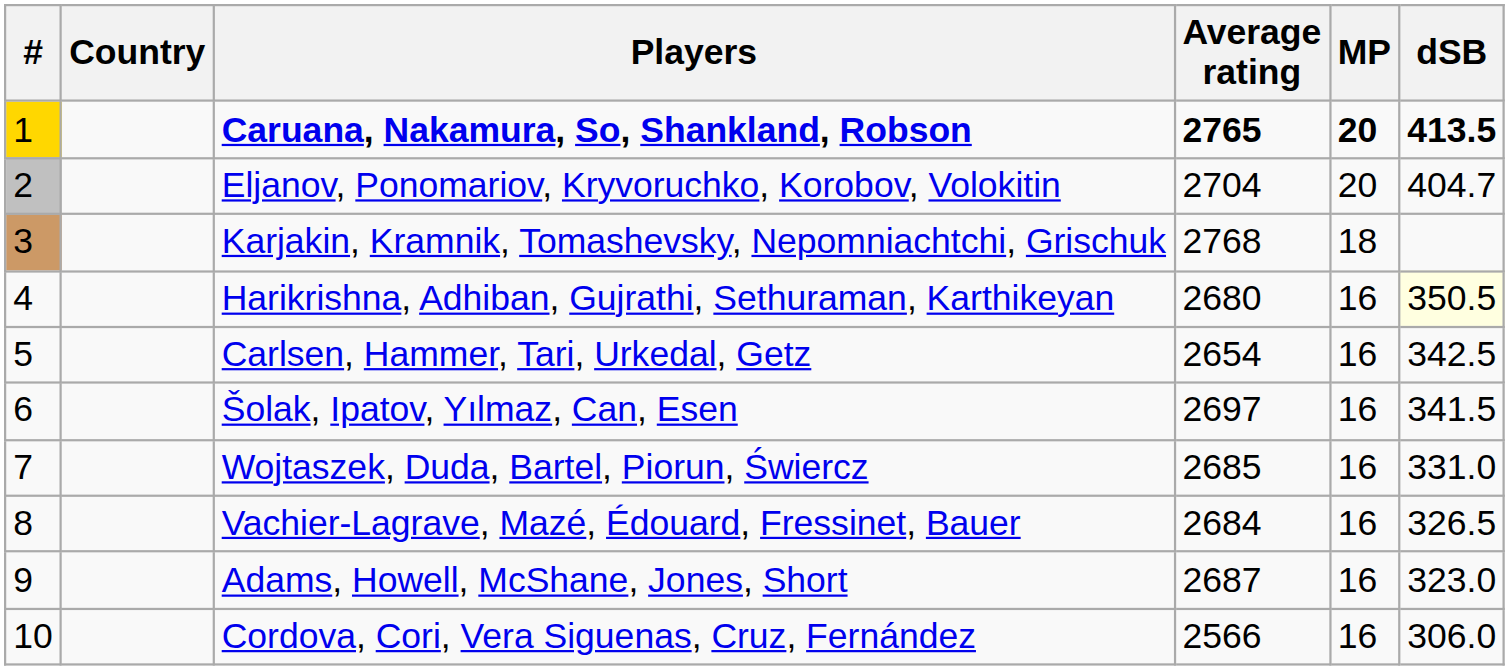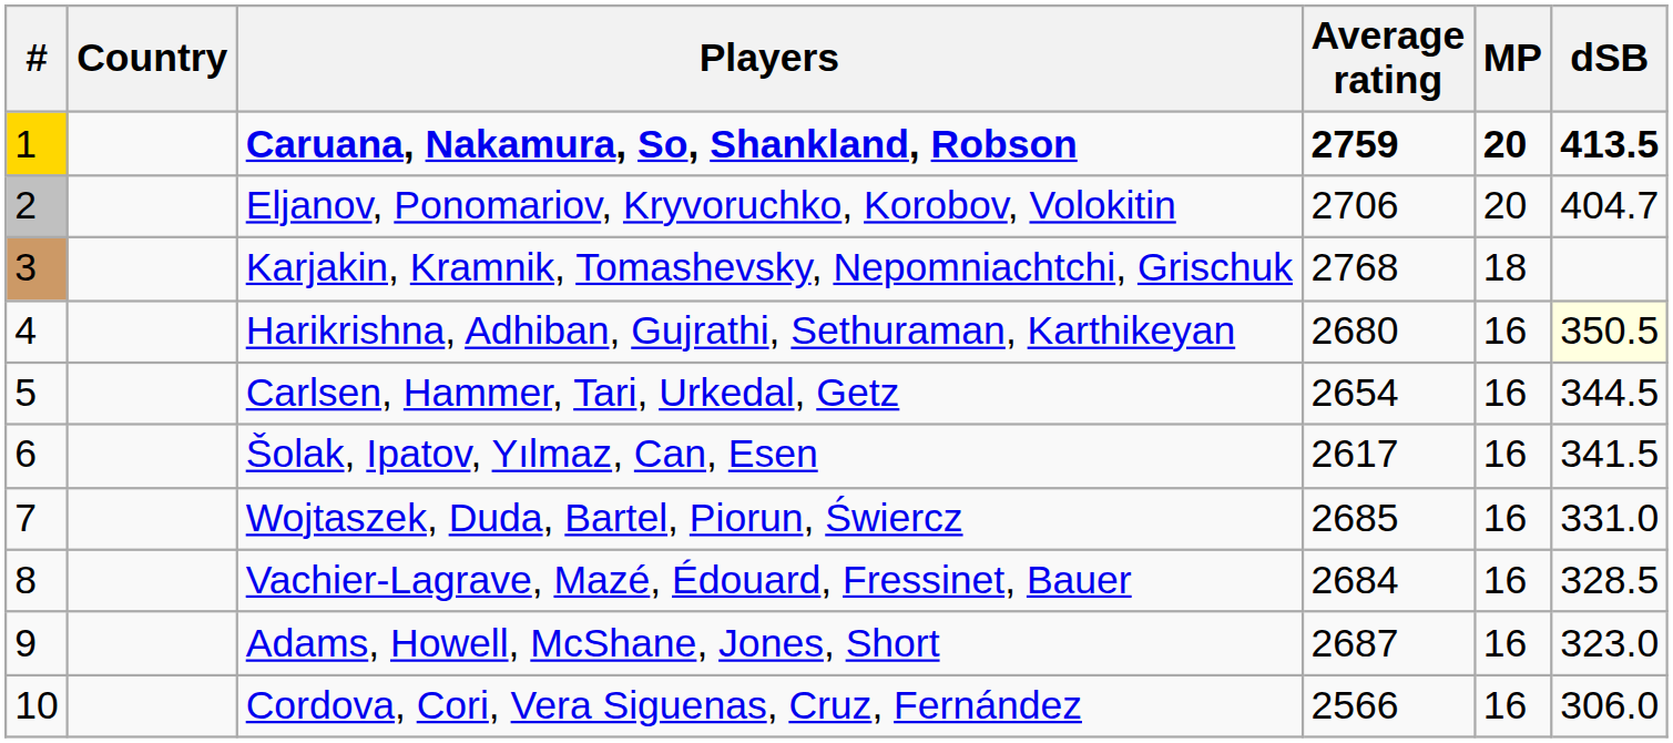 <table class="wikitable">
 <tr>
 <th>#</th>
 <th>Country</th>
 <th>Players</th>
 <th>Average<br>rating</th>
 <th>MP</th>
 <th>dSB</th>
 </tr>
 <tr>
 <td style="background:gold;">1</td>
 <td><strong></strong></td>
 <td><strong><a href='#'>Caruana</a>, <a href='#'>Nakamura</a>, <a href='#'>So</a>, <a href='#'>Shankland</a>, <a href='#'>Robson</a></strong></td>
-<td><strong>2765</strong></td>
+<td><strong>2759</strong></td>
 <td><strong>20</strong></td>
 <td><strong>413.5</strong></td>
 </tr>
 <tr>
 <td style="background:silver;">2</td>
 <td></td>
 <td><a href='#'>Eljanov</a>, <a href='#'>Ponomariov</a>, <a href='#'>Kryvoruchko</a>, <a href='#'>Korobov</a>, <a href='#'>Volokitin</a></td>
-<td>2704</td>
+<td>2706</td>
 <td>20</td>
 <td>404.7</td>
 </tr>
 <tr>
 <td style="background:#c96;">3</td>
 <td></td>
 <td><a href='#'>Karjakin</a>, <a href='#'>Kramnik</a>, <a href='#'>Tomashevsky</a>, <a href='#'>Nepomniachtchi</a>, <a href='#'>Grischuk</a></td>
 <td>2768</td>
 <td>18</td>
 <td></td>
 </tr>
 <tr>
 <td>4</td>
 <td></td>
 <td><a href='#'>Harikrishna</a>, <a href='#'>Adhiban</a>, <a href='#'>Gujrathi</a>, <a href='#'>Sethuraman</a>, <a href='#'>Karthikeyan</a></td>
 <td>2680</td>
 <td>16</td>
 <td style="background: lightyellow;">350.5</td>
 </tr>
 <tr>
 <td>5</td>
 <td></td>
 <td><a href='#'>Carlsen</a>, <a href='#'>Hammer</a>, <a href='#'>Tari</a>, <a href='#'>Urkedal</a>, <a href='#'>Getz</a></td>
 <td>2654</td>
 <td>16</td>
-<td>342.5</td>
+<td>344.5</td>
 </tr>
 <tr>
 <td>6</td>
 <td></td>
 <td><a href='#'>Šolak</a>, <a href='#'>Ipatov</a>, <a href='#'>Yılmaz</a>, <a href='#'>Can</a>, <a href='#'>Esen</a></td>
-<td>2697</td>
+<td>2617</td>
 <td>16</td>
 <td>341.5</td>
 </tr>
 <tr>
 <td>7</td>
 <td></td>
 <td><a href='#'>Wojtaszek</a>, <a href='#'>Duda</a>, <a href='#'>Bartel</a>, <a href='#'>Piorun</a>, <a href='#'>Świercz</a></td>
 <td>2685</td>
 <td>16</td>
 <td>331.0</td>
 </tr>
 <tr>
 <td>8</td>
 <td></td>
 <td><a href='#'>Vachier-Lagrave</a>, <a href='#'>Mazé</a>, <a href='#'>Édouard</a>, <a href='#'>Fressinet</a>, <a href='#'>Bauer</a></td>
 <td>2684</td>
 <td>16</td>
-<td>326.5</td>
+<td>328.5</td>
 </tr>
 <tr>
 <td>9</td>
 <td></td>
 <td><a href='#'>Adams</a>, <a href='#'>Howell</a>, <a href='#'>McShane</a>, <a href='#'>Jones</a>, <a href='#'>Short</a></td>
 <td>2687</td>
 <td>16</td>
 <td>323.0</td>
 </tr>
 <tr>
 <td>10</td>
 <td></td>
 <td><a href='#'>Cordova</a>, <a href='#'>Cori</a>, <a href='#'>Vera Siguenas</a>, <a href='#'>Cruz</a>, <a href='#'>Fernández</a></td>
 <td>2566</td>
 <td>16</td>
 <td>306.0</td>
 </tr>
 </table>
